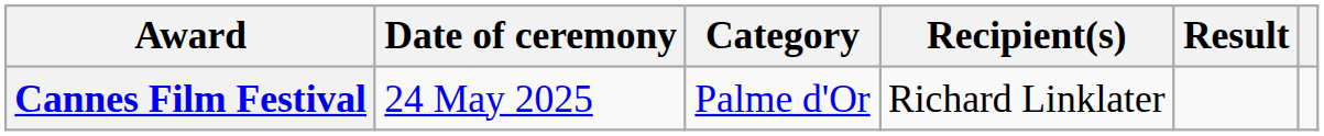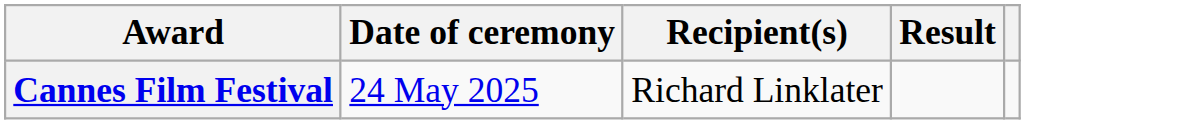 <table class="wikitable sortable plainrowheaders">
 <tr>
 <th scope="col">Award</th>
 <th scope="col">Date of ceremony</th>
-<th scope="col">Category</th>
 <th scope="col">Recipient(s)</th>
 <th scope="col">Result</th>
 <th scope="col" class="unsortable"></th>
 </tr>
 <tr>
 <th scope="row"><a href='#'>Cannes Film Festival</a></th>
 <td><a href='#'>24 May 2025</a></td>
-<td><a href='#'>Palme d'Or</a></td>
 <td>Richard Linklater</td>
 <td></td>
 <td align="center"></td>
 </tr>
 </table>
